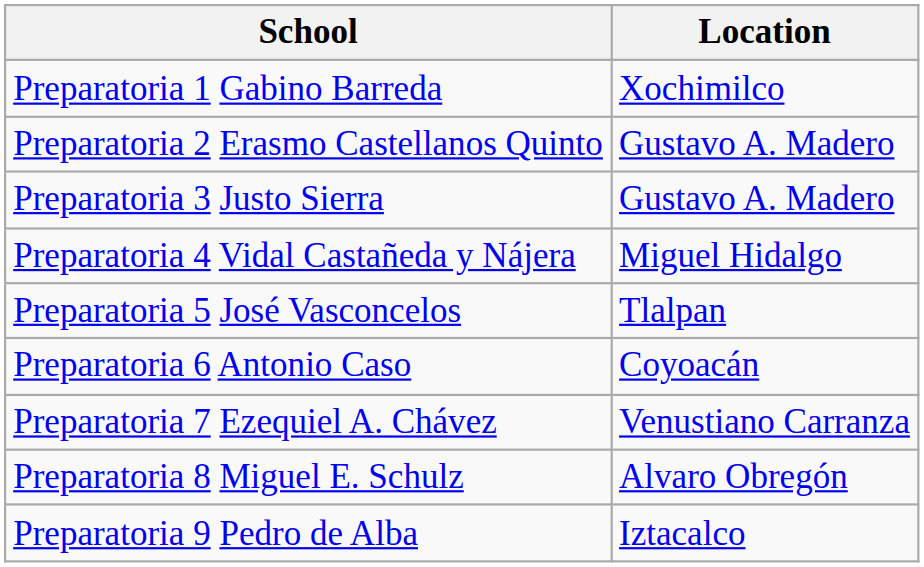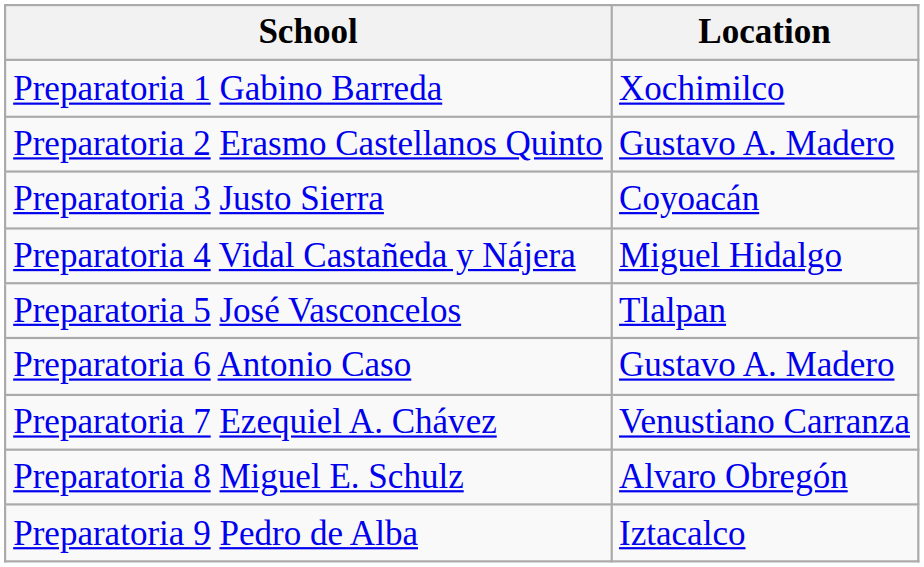 <table class="wikitable">
 <tr>
 <th>School</th>
 <th>Location</th>
 </tr>
 <tr>
 <td><a href='#'>Preparatoria 1</a> <a href='#'>Gabino Barreda</a></td>
 <td><a href='#'>Xochimilco</a></td>
 </tr>
 <tr>
 <td><a href='#'>Preparatoria 2</a> <a href='#'>Erasmo Castellanos Quinto</a></td>
 <td><a href='#'>Gustavo A. Madero</a></td>
 </tr>
 <tr>
 <td><a href='#'>Preparatoria 3</a> <a href='#'>Justo Sierra</a></td>
-<td><a href='#'>Gustavo A. Madero</a></td>
+<td><a href='#'>Coyoacán</a></td>
 </tr>
 <tr>
 <td><a href='#'>Preparatoria 4</a> <a href='#'>Vidal Castañeda y Nájera</a></td>
 <td><a href='#'>Miguel Hidalgo</a></td>
 </tr>
 <tr>
 <td><a href='#'>Preparatoria 5</a> <a href='#'>José Vasconcelos</a></td>
 <td><a href='#'>Tlalpan</a></td>
 </tr>
 <tr>
 <td><a href='#'>Preparatoria 6</a> <a href='#'>Antonio Caso</a></td>
-<td><a href='#'>Coyoacán</a></td>
+<td><a href='#'>Gustavo A. Madero</a></td>
 </tr>
 <tr>
 <td><a href='#'>Preparatoria 7</a> <a href='#'>Ezequiel A. Chávez</a></td>
 <td><a href='#'>Venustiano Carranza</a></td>
 </tr>
 <tr>
 <td><a href='#'>Preparatoria 8</a> <a href='#'>Miguel E. Schulz</a></td>
 <td><a href='#'>Alvaro Obregón</a></td>
 </tr>
 <tr>
 <td><a href='#'>Preparatoria 9</a> <a href='#'>Pedro de Alba</a></td>
 <td><a href='#'>Iztacalco</a></td>
 </tr>
 </table>
